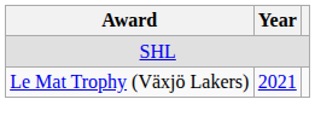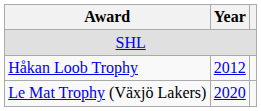 <table class="wikitable">
 <tr>
 <th>Award</th>
 <th>Year</th>
 <th></th>
 </tr>
 <tr ALIGN="center" bgcolor="#e0e0e0">
 <td colspan="3"><a href='#'>SHL</a></td>
 </tr>
 <tr>
+<td><a href='#'>Håkan Loob Trophy</a></td>
+<td><a href='#'>2012</a></td>
+<td></td>
+</tr>
+<tr>
 <td><a href='#'>Le Mat Trophy</a> (Växjö Lakers)</td>
-<td><a href='#'>2021</a></td>
+<td><a href='#'>2020</a></td>
 <td></td>
 </tr>
 </table>
